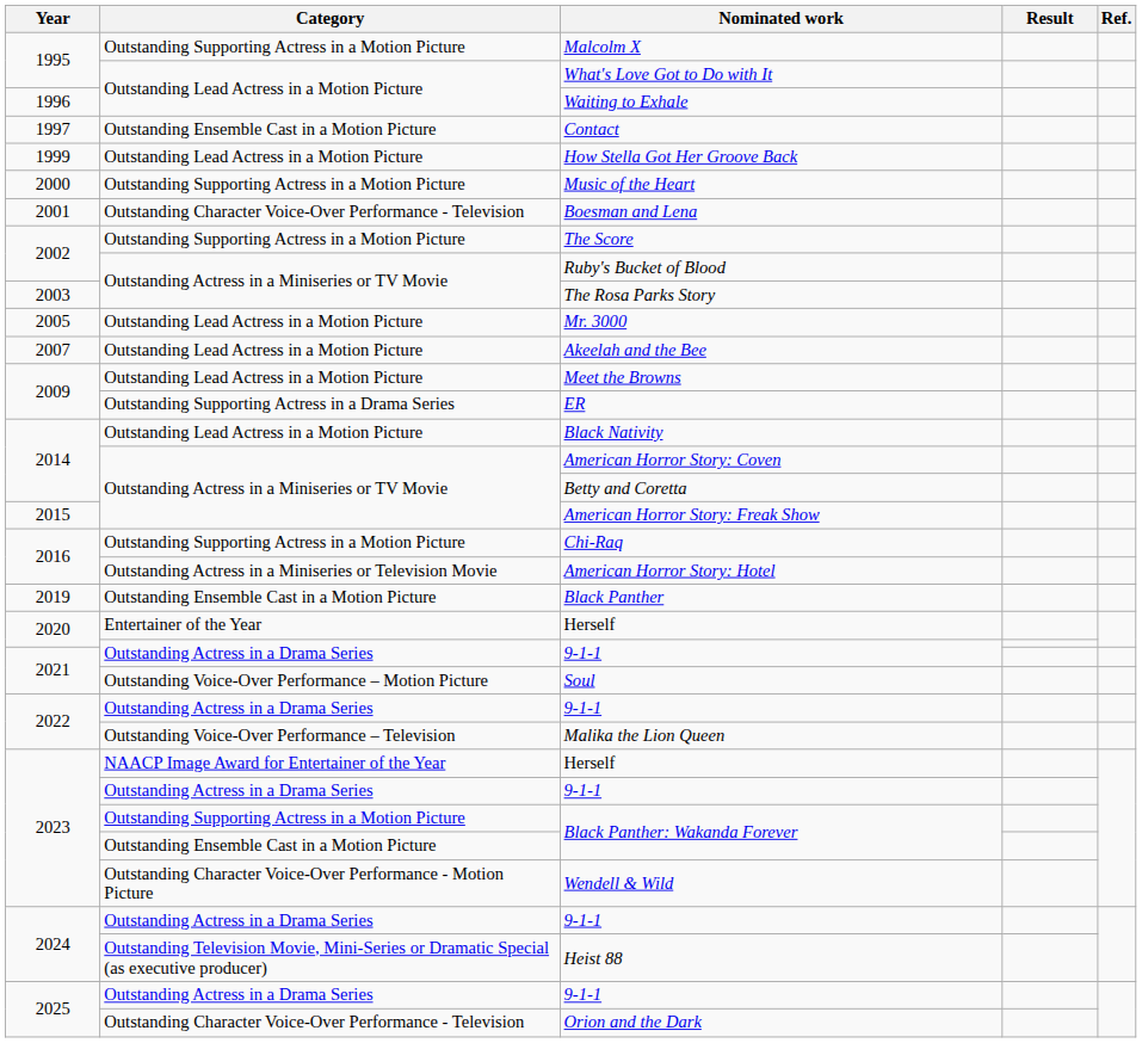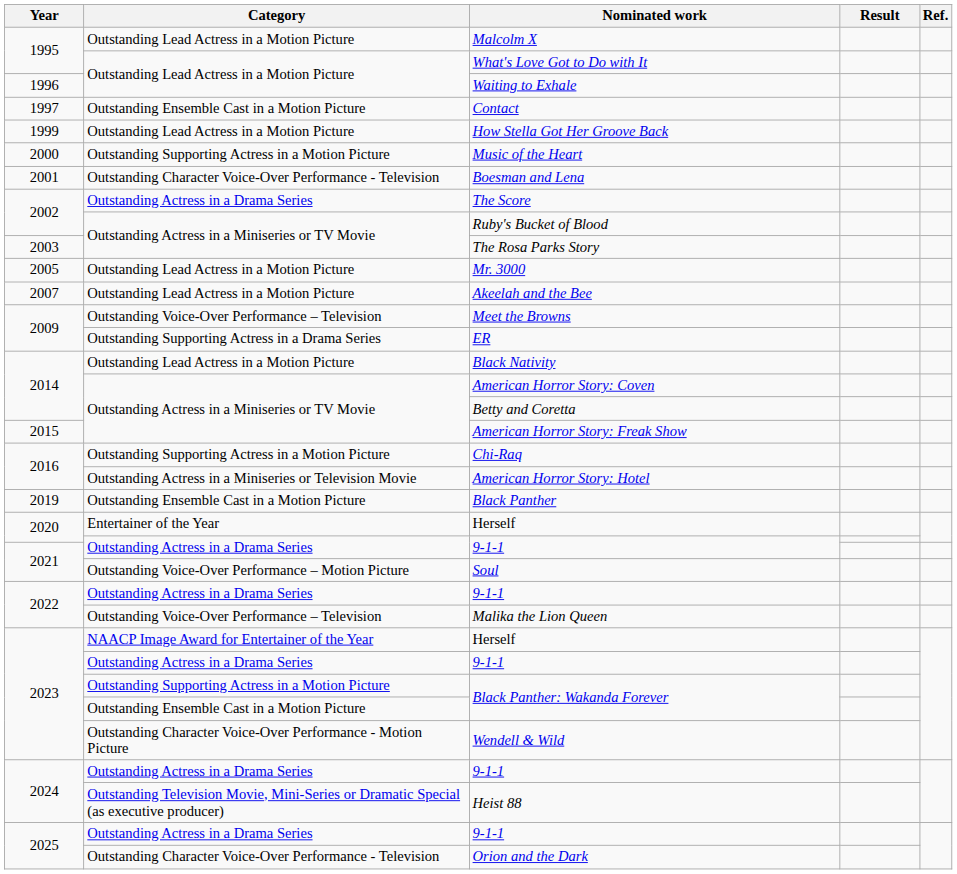 <table class=wikitable>
 <tr>
 <th scope="col" style="width:5em;">Year</th>
 <th scope="col" style="width:26em;">Category</th>
 <th scope="col" style="width:25em;">Nominated work</th>
 <th scope="col" style="width:5em;">Result</th>
 <th>Ref.</th>
 </tr>
 <tr>
 <td style="text-align:center;", rowspan=2>1995</td>
-<td>Outstanding Supporting Actress in a Motion Picture</td>
+<td>Outstanding Lead Actress in a Motion Picture</td>
 <td><em><a href='#'>Malcolm X</a></em></td>
 <td></td>
 <td></td>
 </tr>
 <tr>
 <td rowspan=2>Outstanding Lead Actress in a Motion Picture</td>
 <td><em><a href='#'>What's Love Got to Do with It</a></em></td>
 <td></td>
 <td></td>
 </tr>
 <tr>
 <td style="text-align:center;">1996</td>
 <td><em><a href='#'>Waiting to Exhale</a></em></td>
 <td></td>
 <td></td>
 </tr>
 <tr>
 <td style="text-align:center;">1997</td>
 <td>Outstanding Ensemble Cast in a Motion Picture</td>
 <td><em><a href='#'>Contact</a></em></td>
 <td></td>
 <td></td>
 </tr>
 <tr>
 <td style="text-align:center;">1999</td>
 <td>Outstanding Lead Actress in a Motion Picture</td>
 <td><em><a href='#'>How Stella Got Her Groove Back</a></em></td>
 <td></td>
 <td></td>
 </tr>
 <tr>
 <td style="text-align:center;">2000</td>
 <td>Outstanding Supporting Actress in a Motion Picture</td>
 <td><em><a href='#'>Music of the Heart</a></em></td>
 <td></td>
 <td></td>
 </tr>
 <tr>
 <td style="text-align:center;">2001</td>
 <td>Outstanding Character Voice-Over Performance - Television</td>
 <td><em><a href='#'>Boesman and Lena</a></em></td>
 <td></td>
 <td></td>
 </tr>
 <tr>
 <td style="text-align:center;", rowspan=2>2002</td>
-<td>Outstanding Supporting Actress in a Motion Picture</td>
+<td><a href='#'>Outstanding Actress in a Drama Series</a></td>
 <td><em><a href='#'>The Score</a></em></td>
 <td></td>
 <td></td>
 </tr>
 <tr>
 <td rowspan=2>Outstanding Actress in a Miniseries or TV Movie</td>
 <td><em>Ruby's Bucket of Blood</em></td>
 <td></td>
 <td></td>
 </tr>
 <tr>
 <td style="text-align:center;">2003</td>
 <td><em>The Rosa Parks Story</em></td>
 <td></td>
 <td></td>
 </tr>
 <tr>
 <td style="text-align:center;">2005</td>
 <td>Outstanding Lead Actress in a Motion Picture</td>
 <td><em><a href='#'>Mr. 3000</a></em></td>
 <td></td>
 <td></td>
 </tr>
 <tr>
 <td style="text-align:center;">2007</td>
 <td>Outstanding Lead Actress in a Motion Picture</td>
 <td><em><a href='#'>Akeelah and the Bee</a></em></td>
 <td></td>
 <td></td>
 </tr>
 <tr>
 <td style="text-align:center;", rowspan=2>2009</td>
-<td>Outstanding Lead Actress in a Motion Picture</td>
+<td>Outstanding Voice-Over Performance – Television</td>
 <td><em><a href='#'>Meet the Browns</a></em></td>
 <td></td>
 <td></td>
 </tr>
 <tr>
 <td>Outstanding Supporting Actress in a Drama Series</td>
 <td><em><a href='#'>ER</a></em></td>
 <td></td>
 <td></td>
 </tr>
 <tr>
 <td style="text-align:center;", rowspan=3>2014</td>
 <td>Outstanding Lead Actress in a Motion Picture</td>
 <td><em><a href='#'>Black Nativity</a></em></td>
 <td></td>
 <td></td>
 </tr>
 <tr>
 <td rowspan=3>Outstanding Actress in a Miniseries or TV Movie</td>
 <td><em><a href='#'>American Horror Story: Coven</a></em></td>
 <td></td>
 <td></td>
 </tr>
 <tr>
 <td><em>Betty and Coretta</em></td>
 <td></td>
 <td></td>
 </tr>
 <tr>
 <td style="text-align:center;">2015</td>
 <td><em><a href='#'>American Horror Story: Freak Show</a></em></td>
 <td></td>
 <td></td>
 </tr>
 <tr>
 <td style="text-align:center;", rowspan=2>2016</td>
 <td>Outstanding Supporting Actress in a Motion Picture</td>
 <td><em><a href='#'>Chi-Raq</a></em></td>
 <td></td>
 <td></td>
 </tr>
 <tr>
 <td>Outstanding Actress in a Miniseries or Television Movie</td>
 <td><em><a href='#'>American Horror Story: Hotel</a></em></td>
 <td></td>
 <td></td>
 </tr>
 <tr>
 <td style="text-align:center;">2019</td>
 <td>Outstanding Ensemble Cast in a Motion Picture</td>
 <td><em><a href='#'>Black Panther</a></em></td>
 <td></td>
 <td></td>
 </tr>
 <tr>
 <td style="text-align:center;", rowspan="2">2020</td>
 <td>Entertainer of the Year</td>
 <td>Herself</td>
 <td></td>
 <td rowspan="2"></td>
 </tr>
 <tr>
 <td rowspan="2"><a href='#'>Outstanding Actress in a Drama Series</a></td>
 <td rowspan="2"><em><a href='#'>9-1-1</a></em></td>
 <td></td>
 </tr>
 <tr>
 <td style="text-align:center;", rowspan="2">2021</td>
 <td></td>
 <td></td>
 </tr>
 <tr>
 <td>Outstanding Voice-Over Performance – Motion Picture</td>
 <td><em><a href='#'>Soul</a></em></td>
 <td></td>
 <td></td>
 </tr>
 <tr>
 <td style="text-align:center;"rowspan="2">2022</td>
 <td><a href='#'>Outstanding Actress in a Drama Series</a></td>
 <td><em><a href='#'>9-1-1</a></em></td>
 <td></td>
 <td></td>
 </tr>
 <tr>
 <td>Outstanding Voice-Over Performance – Television</td>
 <td><em>Malika the Lion Queen</em></td>
 <td></td>
 <td></td>
 </tr>
 <tr>
 <td style="text-align:center;", rowspan=5>2023</td>
 <td><a href='#'>NAACP Image Award for Entertainer of the Year</a></td>
 <td>Herself</td>
 <td></td>
 <td rowspan="5"></td>
 </tr>
 <tr>
 <td><a href='#'>Outstanding Actress in a Drama Series</a></td>
 <td><em><a href='#'>9-1-1</a></em></td>
 <td></td>
 </tr>
 <tr>
 <td><a href='#'>Outstanding Supporting Actress in a Motion Picture</a></td>
 <td rowspan="2"><em><a href='#'>Black Panther: Wakanda Forever</a></em></td>
 <td></td>
 </tr>
 <tr>
 <td>Outstanding Ensemble Cast in a Motion Picture</td>
 <td></td>
 </tr>
 <tr>
 <td>Outstanding Character Voice-Over Performance - Motion Picture</td>
 <td><em><a href='#'>Wendell & Wild</a></em></td>
 <td></td>
 </tr>
 <tr>
 <td style="text-align:center;", rowspan="2">2024</td>
 <td><a href='#'>Outstanding Actress in a Drama Series</a></td>
 <td><em><a href='#'>9-1-1</a></em></td>
 <td></td>
 <td rowspan="2" align="center"></td>
 </tr>
 <tr>
 <td><a href='#'>Outstanding Television Movie, Mini-Series or Dramatic Special</a> (as executive producer)</td>
 <td><em>Heist 88</em></td>
 <td></td>
 </tr>
 <tr>
 <td style="text-align:center;", rowspan="2">2025</td>
 <td><a href='#'>Outstanding Actress in a Drama Series</a></td>
 <td><em><a href='#'>9-1-1</a></em></td>
 <td></td>
 <td rowspan="2"></td>
 </tr>
 <tr>
 <td>Outstanding Character Voice-Over Performance - Television</td>
 <td><em><a href='#'>Orion and the Dark</a></em></td>
 <td></td>
 </tr>
 </table>
